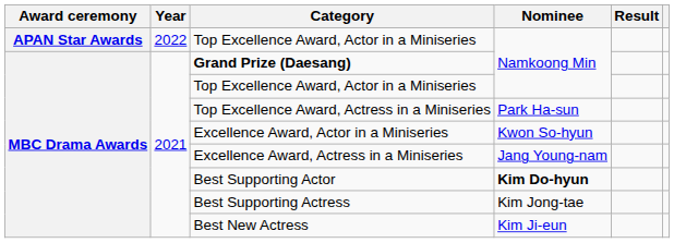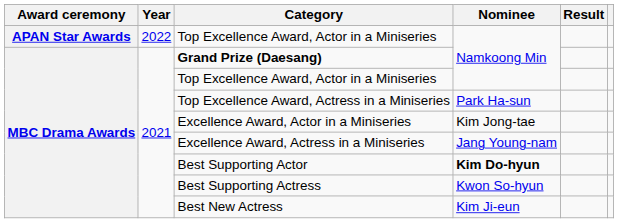 <table class="wikitable plainrowheaders sortable">
 <tr>
 <th scope="col">Award ceremony</th>
 <th scope="col">Year</th>
 <th scope="col">Category</th>
 <th scope="col">Nominee</th>
 <th scope="col">Result</th>
 <th scope="col" class="unsortable"></th>
 </tr>
 <tr>
 <th scope="row"><a href='#'>APAN Star Awards</a></th>
 <td style="text-align:center"><a href='#'>2022</a></td>
 <td>Top Excellence Award, Actor in a Miniseries</td>
 <td rowspan="3"><a href='#'>Namkoong Min</a></td>
 <td></td>
 <td style="text-align:center"></td>
 </tr>
 <tr>
 <th scope="row" rowspan="8"><a href='#'>MBC Drama Awards</a></th>
 <td style="text-align:center" rowspan="8"><a href='#'>2021</a></td>
 <td><strong>Grand Prize (Daesang)</strong></td>
 <td></td>
 <td style="text-align:center"></td>
 </tr>
 <tr>
 <td>Top Excellence Award, Actor in a Miniseries</td>
 <td></td>
 <td></td>
 </tr>
 <tr>
 <td>Top Excellence Award, Actress in a Miniseries</td>
 <td><a href='#'>Park Ha-sun</a></td>
 <td></td>
 <td></td>
 </tr>
 <tr>
 <td>Excellence Award, Actor in a Miniseries</td>
-<td><a href='#'>Kwon So-hyun</a></td>
+<td>Kim Jong-tae</td>
 <td></td>
 <td></td>
 </tr>
 <tr>
 <td>Excellence Award, Actress in a Miniseries</td>
 <td><a href='#'>Jang Young-nam</a></td>
 <td></td>
 <td style="text-align:center"></td>
 </tr>
 <tr>
 <td>Best Supporting Actor</td>
 <td><strong>Kim Do-hyun</strong></td>
 <td></td>
 <td></td>
 </tr>
 <tr>
 <td>Best Supporting Actress</td>
-<td>Kim Jong-tae</td>
+<td><a href='#'>Kwon So-hyun</a></td>
 <td></td>
 <td></td>
 </tr>
 <tr>
 <td>Best New Actress</td>
 <td><a href='#'>Kim Ji-eun</a></td>
 <td></td>
 <td style="text-align:center"></td>
 </tr>
 </table>
